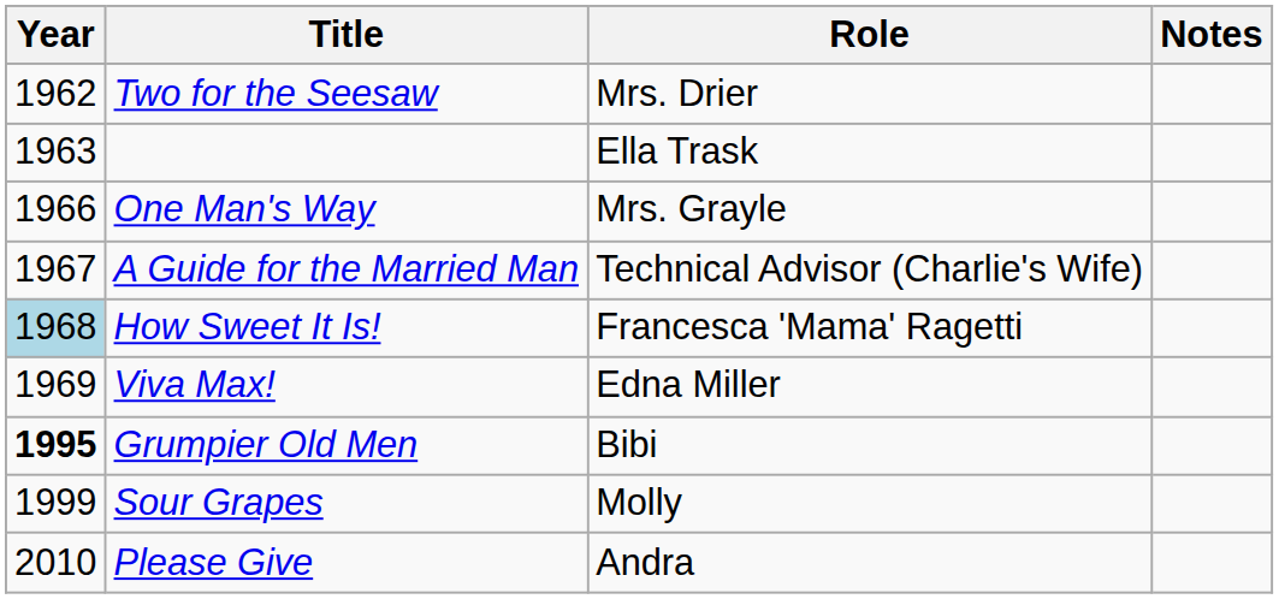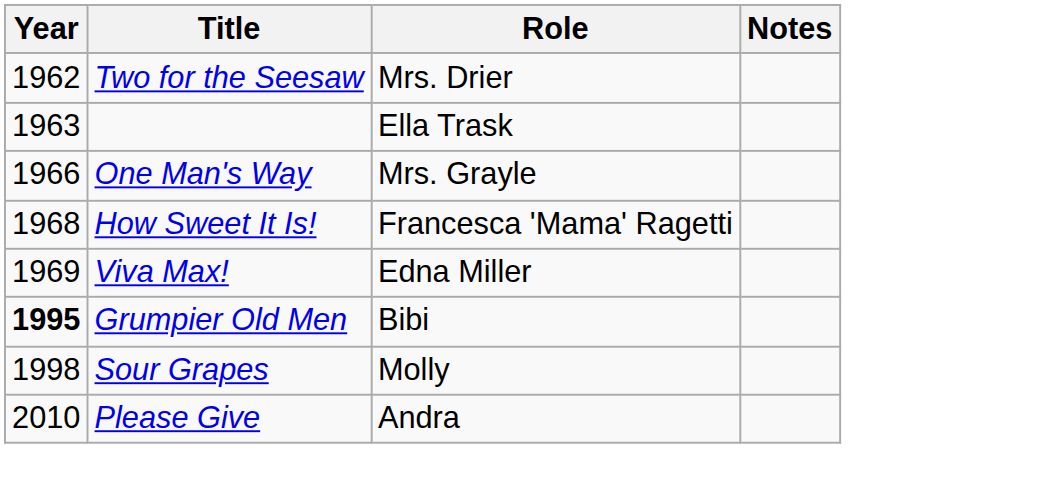 <table class="wikitable sortable">
 <tr>
 <th>Year</th>
 <th>Title</th>
 <th>Role</th>
 <th class="unsortable">Notes</th>
 </tr>
 <tr>
 <td>1962</td>
 <td><em><a href='#'>Two for the Seesaw</a></em></td>
 <td>Mrs. Drier</td>
 <td></td>
 </tr>
 <tr>
 <td>1963</td>
 <td><em></em></td>
 <td>Ella Trask</td>
 <td></td>
 </tr>
 <tr>
 <td>1966</td>
 <td><em><a href='#'>One Man's Way</a></em></td>
 <td>Mrs. Grayle</td>
 <td></td>
 </tr>
 <tr>
-<td>1967</td>
-<td><em><a href='#'>A Guide for the Married Man</a></em></td>
-<td>Technical Advisor (Charlie's Wife)</td>
-<td></td>
-</tr>
-<tr>
-<td style="background: lightblue;">1968</td>
+<td>1968</td>
 <td><em><a href='#'>How Sweet It Is!</a></em></td>
 <td>Francesca 'Mama' Ragetti</td>
 <td></td>
 </tr>
 <tr>
 <td>1969</td>
 <td><em><a href='#'>Viva Max!</a></em></td>
 <td>Edna Miller</td>
 <td></td>
 </tr>
 <tr>
 <td><strong>1995</strong></td>
 <td><em><a href='#'>Grumpier Old Men</a></em></td>
 <td>Bibi</td>
 <td></td>
 </tr>
 <tr>
-<td>1999</td>
+<td>1998</td>
 <td><em><a href='#'>Sour Grapes</a></em></td>
 <td>Molly</td>
 <td></td>
 </tr>
 <tr>
 <td>2010</td>
 <td><em><a href='#'>Please Give</a></em></td>
 <td>Andra</td>
 <td></td>
 </tr>
 </table>
